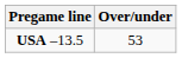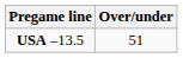 <table class="wikitable">
 <tr align="center">
 <th style=>Pregame line</th>
 <th style=>Over/under</th>
 </tr>
 <tr align="center">
 <td><strong>USA</strong> –13.5</td>
-<td>53</td>
+<td>51</td>
 </tr>
 </table>
